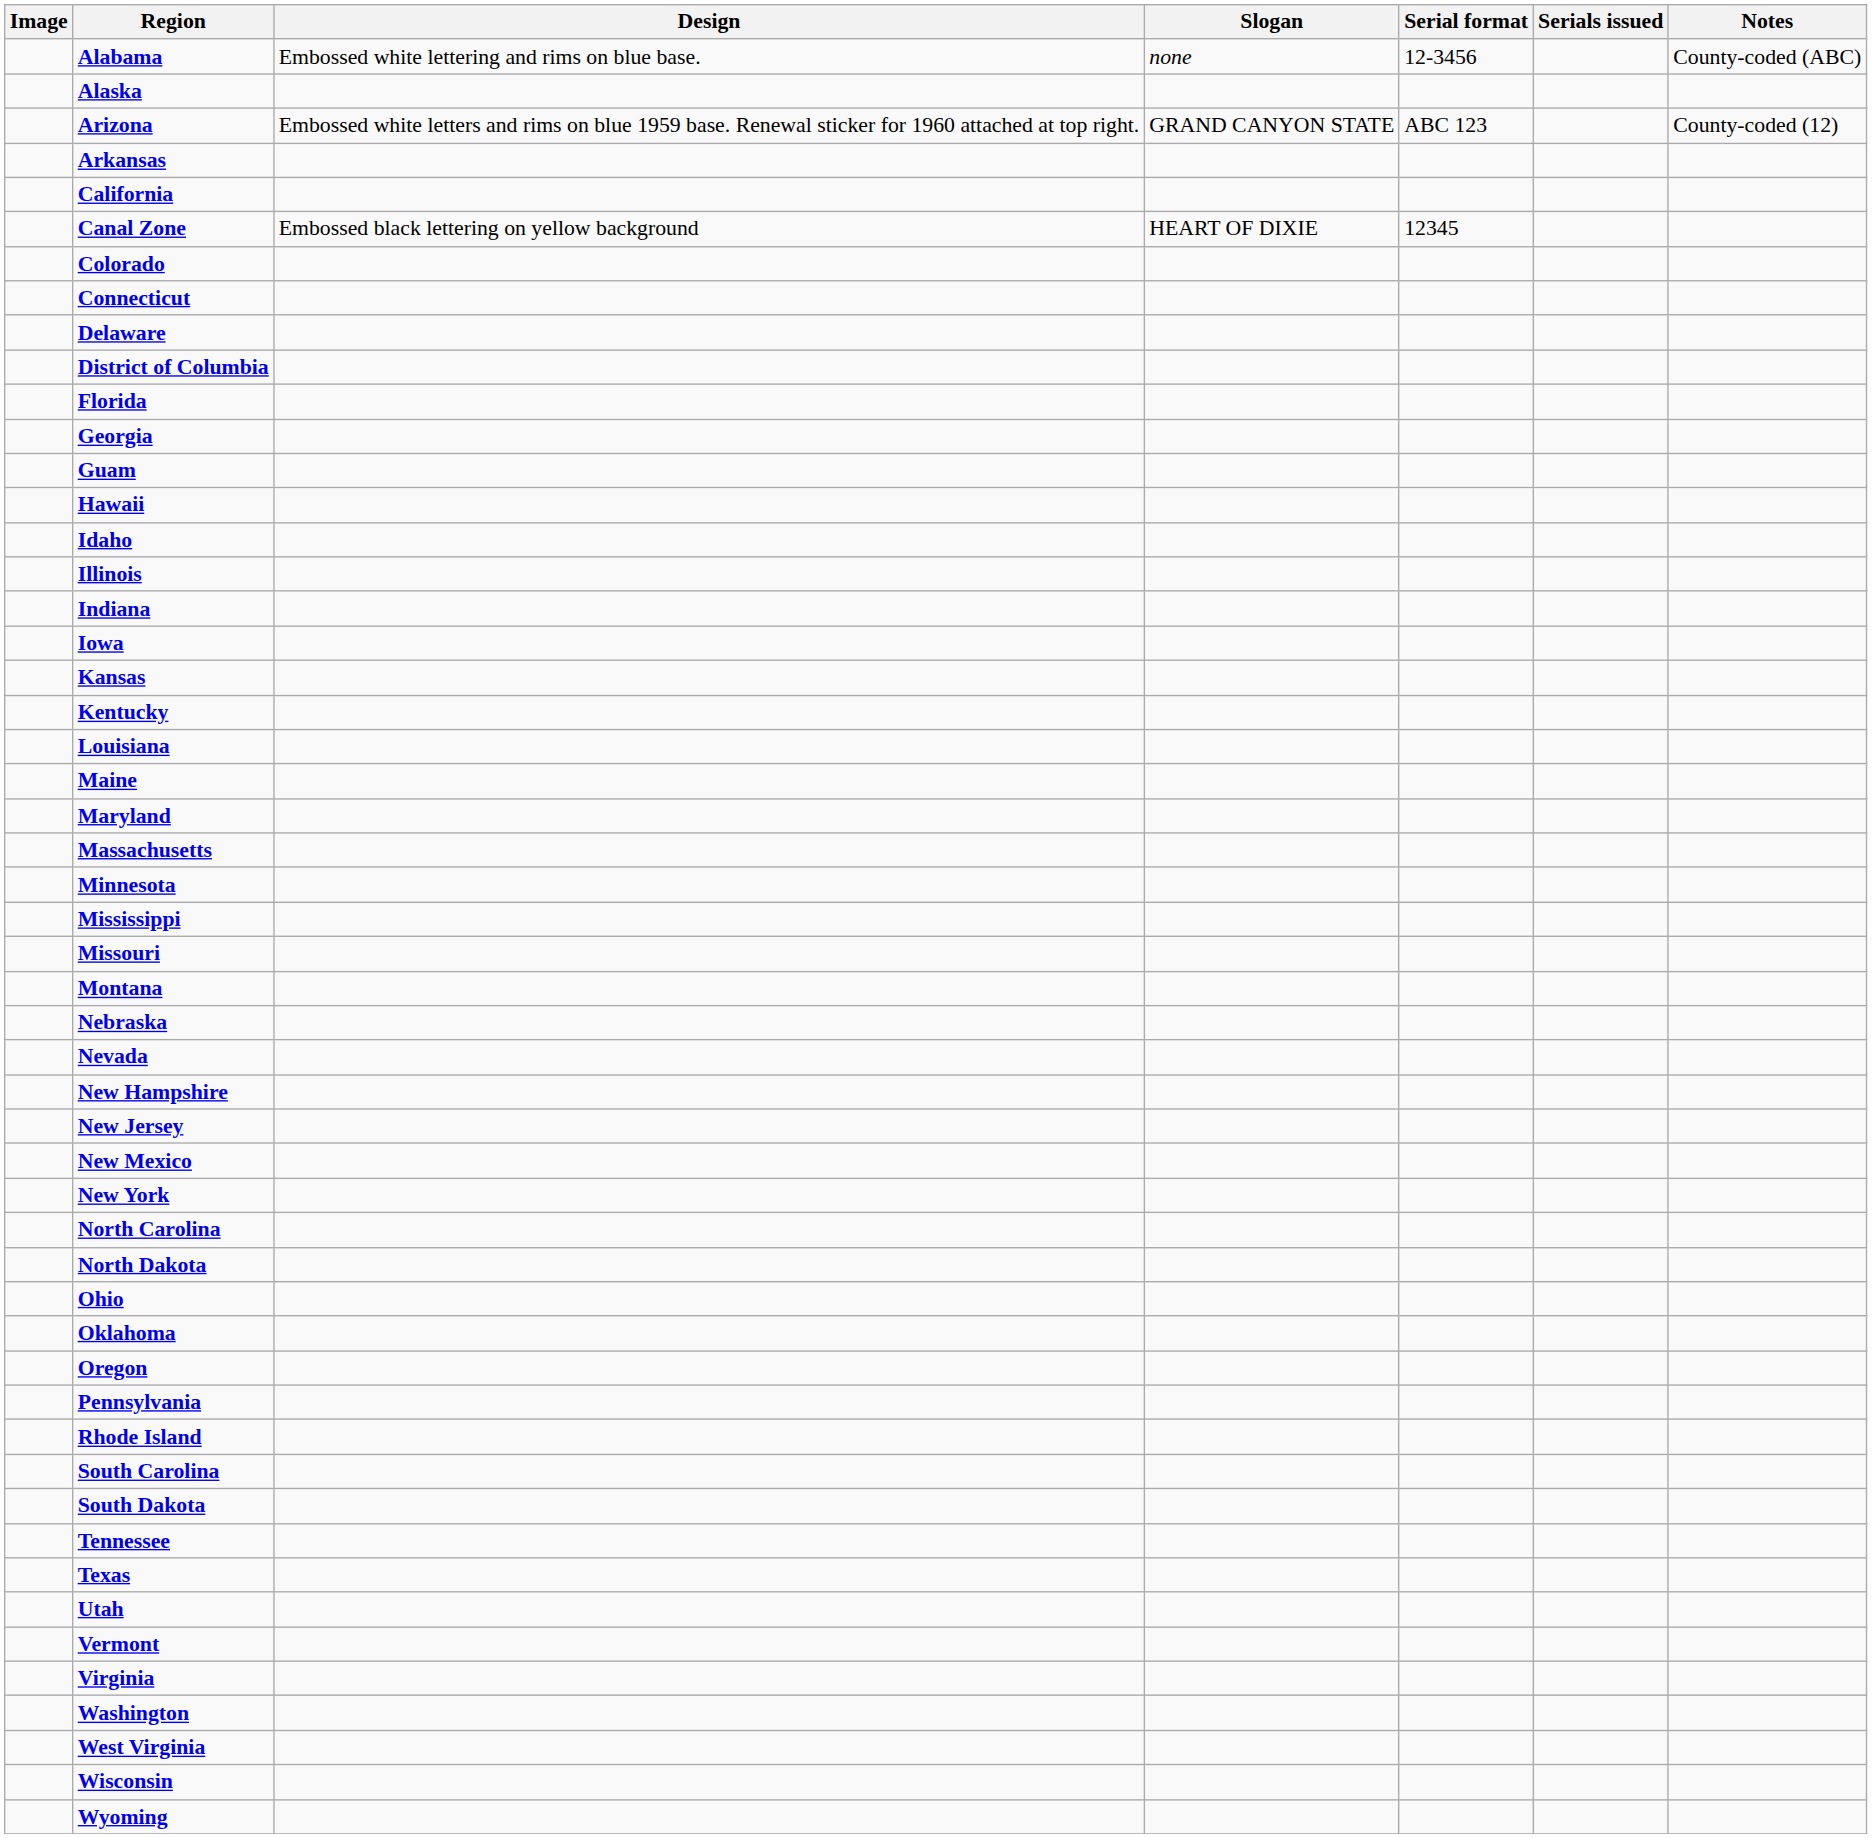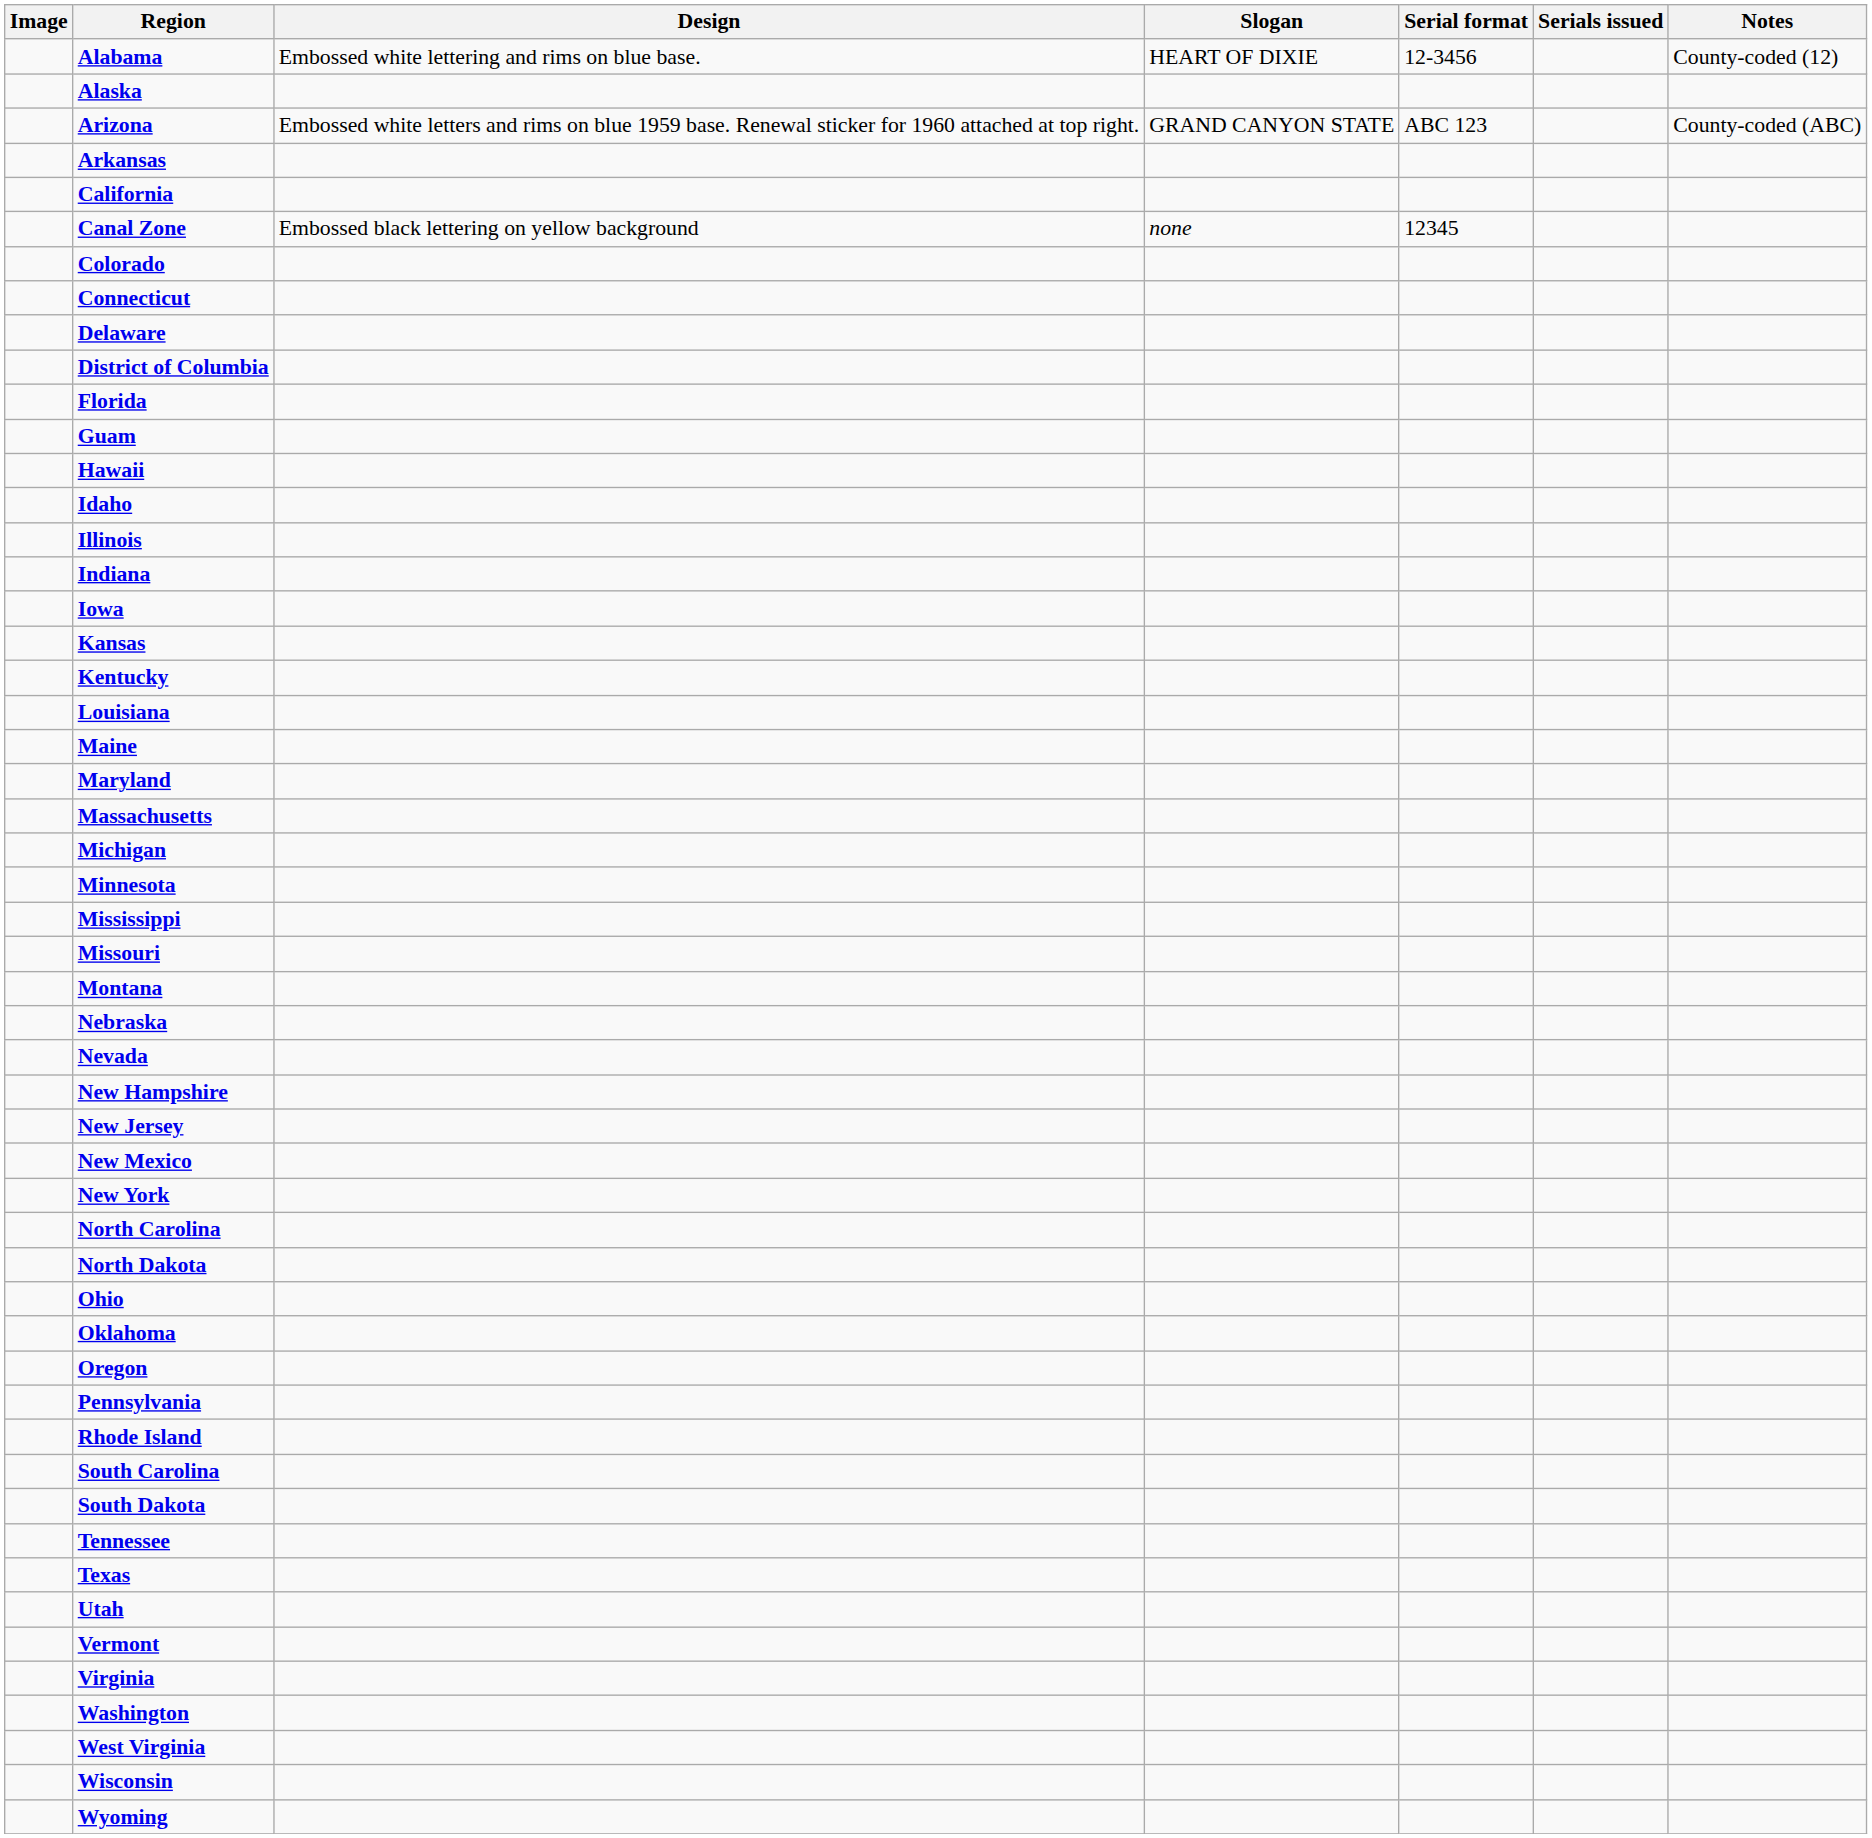 <table class="wikitable">
 <tr>
 <th>Image</th>
 <th>Region</th>
 <th>Design</th>
 <th>Slogan</th>
 <th>Serial format</th>
 <th>Serials issued</th>
 <th>Notes</th>
 </tr>
 <tr>
 <td></td>
 <td><strong><a href='#'>Alabama</a></strong></td>
 <td>Embossed white lettering and rims on blue base.</td>
-<td><em>none</em></td>
+<td>HEART OF DIXIE</td>
 <td>12-3456</td>
 <td></td>
-<td>County-coded (ABC)</td>
+<td>County-coded (12)</td>
 </tr>
 <tr>
 <td></td>
 <td><strong><a href='#'>Alaska</a></strong></td>
 <td></td>
 <td></td>
 <td></td>
 <td></td>
 <td></td>
 </tr>
 <tr>
 <td></td>
 <td><strong><a href='#'>Arizona</a></strong></td>
 <td>Embossed white letters and rims on blue 1959 base. Renewal sticker for 1960 attached at top right.</td>
 <td>GRAND CANYON STATE</td>
 <td>ABC 123</td>
 <td></td>
-<td>County-coded (12)</td>
+<td>County-coded (ABC)</td>
 </tr>
 <tr>
 <td></td>
 <td><strong><a href='#'>Arkansas</a></strong></td>
 <td></td>
 <td></td>
 <td></td>
 <td></td>
 <td></td>
 </tr>
 <tr>
 <td></td>
 <td><strong><a href='#'>California</a></strong></td>
 <td></td>
 <td></td>
 <td></td>
 <td></td>
 <td></td>
 </tr>
 <tr>
 <td></td>
 <td><strong><a href='#'>Canal Zone</a></strong></td>
 <td>Embossed black lettering on yellow background</td>
-<td>HEART OF DIXIE</td>
+<td><em>none</em></td>
 <td>12345</td>
 <td></td>
 <td></td>
 </tr>
 <tr>
 <td></td>
 <td><strong><a href='#'>Colorado</a></strong></td>
 <td></td>
 <td></td>
 <td></td>
 <td></td>
 <td></td>
 </tr>
 <tr>
 <td></td>
 <td><strong><a href='#'>Connecticut</a></strong></td>
 <td></td>
 <td></td>
 <td></td>
 <td></td>
 <td></td>
 </tr>
 <tr>
 <td></td>
 <td><strong><a href='#'>Delaware</a></strong></td>
 <td></td>
 <td></td>
 <td></td>
 <td></td>
 <td></td>
 </tr>
 <tr>
 <td></td>
 <td><strong><a href='#'>District of Columbia</a></strong></td>
 <td></td>
 <td></td>
 <td></td>
 <td></td>
 <td></td>
 </tr>
 <tr>
 <td></td>
 <td><strong><a href='#'>Florida</a></strong></td>
-<td></td>
-<td></td>
-<td></td>
-<td></td>
-<td></td>
-</tr>
-<tr>
-<td></td>
-<td><strong><a href='#'>Georgia</a></strong></td>
 <td></td>
 <td></td>
 <td></td>
 <td></td>
 <td></td>
 </tr>
 <tr>
 <td></td>
 <td><strong><a href='#'>Guam</a></strong></td>
 <td></td>
 <td></td>
 <td></td>
 <td></td>
 <td></td>
 </tr>
 <tr>
 <td></td>
 <td><strong><a href='#'>Hawaii</a></strong></td>
 <td></td>
 <td></td>
 <td></td>
 <td></td>
 <td></td>
 </tr>
 <tr>
 <td></td>
 <td><strong><a href='#'>Idaho</a></strong></td>
 <td></td>
 <td></td>
 <td></td>
 <td></td>
 <td></td>
 </tr>
 <tr>
 <td></td>
 <td><strong><a href='#'>Illinois</a></strong></td>
 <td></td>
 <td></td>
 <td></td>
 <td></td>
 <td></td>
 </tr>
 <tr>
 <td></td>
 <td><strong><a href='#'>Indiana</a></strong></td>
 <td></td>
 <td></td>
 <td></td>
 <td></td>
 <td></td>
 </tr>
 <tr>
 <td></td>
 <td><strong><a href='#'>Iowa</a></strong></td>
 <td></td>
 <td></td>
 <td></td>
 <td></td>
 <td></td>
 </tr>
 <tr>
 <td></td>
 <td><strong><a href='#'>Kansas</a></strong></td>
 <td></td>
 <td></td>
 <td></td>
 <td></td>
 <td></td>
 </tr>
 <tr>
 <td></td>
 <td><strong><a href='#'>Kentucky</a></strong></td>
 <td></td>
 <td></td>
 <td></td>
 <td></td>
 <td></td>
 </tr>
 <tr>
 <td></td>
 <td><strong><a href='#'>Louisiana</a></strong></td>
 <td></td>
 <td></td>
 <td></td>
 <td></td>
 <td></td>
 </tr>
 <tr>
 <td></td>
 <td><strong><a href='#'>Maine</a></strong></td>
 <td></td>
 <td></td>
 <td></td>
 <td></td>
 <td></td>
 </tr>
 <tr>
 <td></td>
 <td><strong><a href='#'>Maryland</a></strong></td>
 <td></td>
 <td></td>
 <td></td>
 <td></td>
 <td></td>
 </tr>
 <tr>
 <td></td>
 <td><strong><a href='#'>Massachusetts</a></strong></td>
+<td></td>
+<td></td>
+<td></td>
+<td></td>
+<td></td>
+</tr>
+<tr>
+<td></td>
+<td><strong><a href='#'>Michigan</a></strong></td>
 <td></td>
 <td></td>
 <td></td>
 <td></td>
 <td></td>
 </tr>
 <tr>
 <td></td>
 <td><strong><a href='#'>Minnesota</a></strong></td>
 <td></td>
 <td></td>
 <td></td>
 <td></td>
 <td></td>
 </tr>
 <tr>
 <td></td>
 <td><strong><a href='#'>Mississippi</a></strong></td>
 <td></td>
 <td></td>
 <td></td>
 <td></td>
 <td></td>
 </tr>
 <tr>
 <td></td>
 <td><strong><a href='#'>Missouri</a></strong></td>
 <td></td>
 <td></td>
 <td></td>
 <td></td>
 <td></td>
 </tr>
 <tr>
 <td></td>
 <td><strong><a href='#'>Montana</a></strong></td>
 <td></td>
 <td></td>
 <td></td>
 <td></td>
 <td></td>
 </tr>
 <tr>
 <td></td>
 <td><strong><a href='#'>Nebraska</a></strong></td>
 <td></td>
 <td></td>
 <td></td>
 <td></td>
 <td></td>
 </tr>
 <tr>
 <td></td>
 <td><strong><a href='#'>Nevada</a></strong></td>
 <td></td>
 <td></td>
 <td></td>
 <td></td>
 <td></td>
 </tr>
 <tr>
 <td></td>
 <td><strong><a href='#'>New Hampshire</a></strong></td>
 <td></td>
 <td></td>
 <td></td>
 <td></td>
 <td></td>
 </tr>
 <tr>
 <td></td>
 <td><strong><a href='#'>New Jersey</a></strong></td>
 <td></td>
 <td></td>
 <td></td>
 <td></td>
 <td></td>
 </tr>
 <tr>
 <td></td>
 <td><strong><a href='#'>New Mexico</a></strong></td>
 <td></td>
 <td></td>
 <td></td>
 <td></td>
 <td></td>
 </tr>
 <tr>
 <td></td>
 <td><strong><a href='#'>New York</a></strong></td>
 <td></td>
 <td></td>
 <td></td>
 <td></td>
 <td></td>
 </tr>
 <tr>
 <td></td>
 <td><strong><a href='#'>North Carolina</a></strong></td>
 <td></td>
 <td></td>
 <td></td>
 <td></td>
 <td></td>
 </tr>
 <tr>
 <td></td>
 <td><strong><a href='#'>North Dakota</a></strong></td>
 <td></td>
 <td></td>
 <td></td>
 <td></td>
 <td></td>
 </tr>
 <tr>
 <td></td>
 <td><strong><a href='#'>Ohio</a></strong></td>
 <td></td>
 <td></td>
 <td></td>
 <td></td>
 <td></td>
 </tr>
 <tr>
 <td></td>
 <td><strong><a href='#'>Oklahoma</a></strong></td>
 <td></td>
 <td></td>
 <td></td>
 <td></td>
 <td></td>
 </tr>
 <tr>
 <td></td>
 <td><strong><a href='#'>Oregon</a></strong></td>
 <td></td>
 <td></td>
 <td></td>
 <td></td>
 <td></td>
 </tr>
 <tr>
 <td></td>
 <td><strong><a href='#'>Pennsylvania</a></strong></td>
 <td></td>
 <td></td>
 <td></td>
 <td></td>
 <td></td>
 </tr>
 <tr>
 <td></td>
 <td><strong><a href='#'>Rhode Island</a></strong></td>
 <td></td>
 <td></td>
 <td></td>
 <td></td>
 <td></td>
 </tr>
 <tr>
 <td></td>
 <td><strong><a href='#'>South Carolina</a></strong></td>
 <td></td>
 <td></td>
 <td></td>
 <td></td>
 <td></td>
 </tr>
 <tr>
 <td></td>
 <td><strong><a href='#'>South Dakota</a></strong></td>
 <td></td>
 <td></td>
 <td></td>
 <td></td>
 <td></td>
 </tr>
 <tr>
 <td></td>
 <td><strong><a href='#'>Tennessee</a></strong></td>
 <td></td>
 <td></td>
 <td></td>
 <td></td>
 <td></td>
 </tr>
 <tr>
 <td></td>
 <td><strong><a href='#'>Texas</a></strong></td>
 <td></td>
 <td></td>
 <td></td>
 <td></td>
 <td></td>
 </tr>
 <tr>
 <td></td>
 <td><strong><a href='#'>Utah</a></strong></td>
 <td></td>
 <td></td>
 <td></td>
 <td></td>
 <td></td>
 </tr>
 <tr>
 <td></td>
 <td><strong><a href='#'>Vermont</a></strong></td>
 <td></td>
 <td></td>
 <td></td>
 <td></td>
 <td></td>
 </tr>
 <tr>
 <td></td>
 <td><strong><a href='#'>Virginia</a></strong></td>
 <td></td>
 <td></td>
 <td></td>
 <td></td>
 <td></td>
 </tr>
 <tr>
 <td></td>
 <td><strong><a href='#'>Washington</a></strong></td>
 <td></td>
 <td></td>
 <td></td>
 <td></td>
 <td></td>
 </tr>
 <tr>
 <td></td>
 <td><strong><a href='#'>West Virginia</a></strong></td>
 <td></td>
 <td></td>
 <td></td>
 <td></td>
 <td></td>
 </tr>
 <tr>
 <td></td>
 <td><strong><a href='#'>Wisconsin</a></strong></td>
 <td></td>
 <td></td>
 <td></td>
 <td></td>
 <td></td>
 </tr>
 <tr>
 <td></td>
 <td><strong><a href='#'>Wyoming</a></strong></td>
 <td></td>
 <td></td>
 <td></td>
 <td></td>
 <td></td>
 </tr>
 </table>
